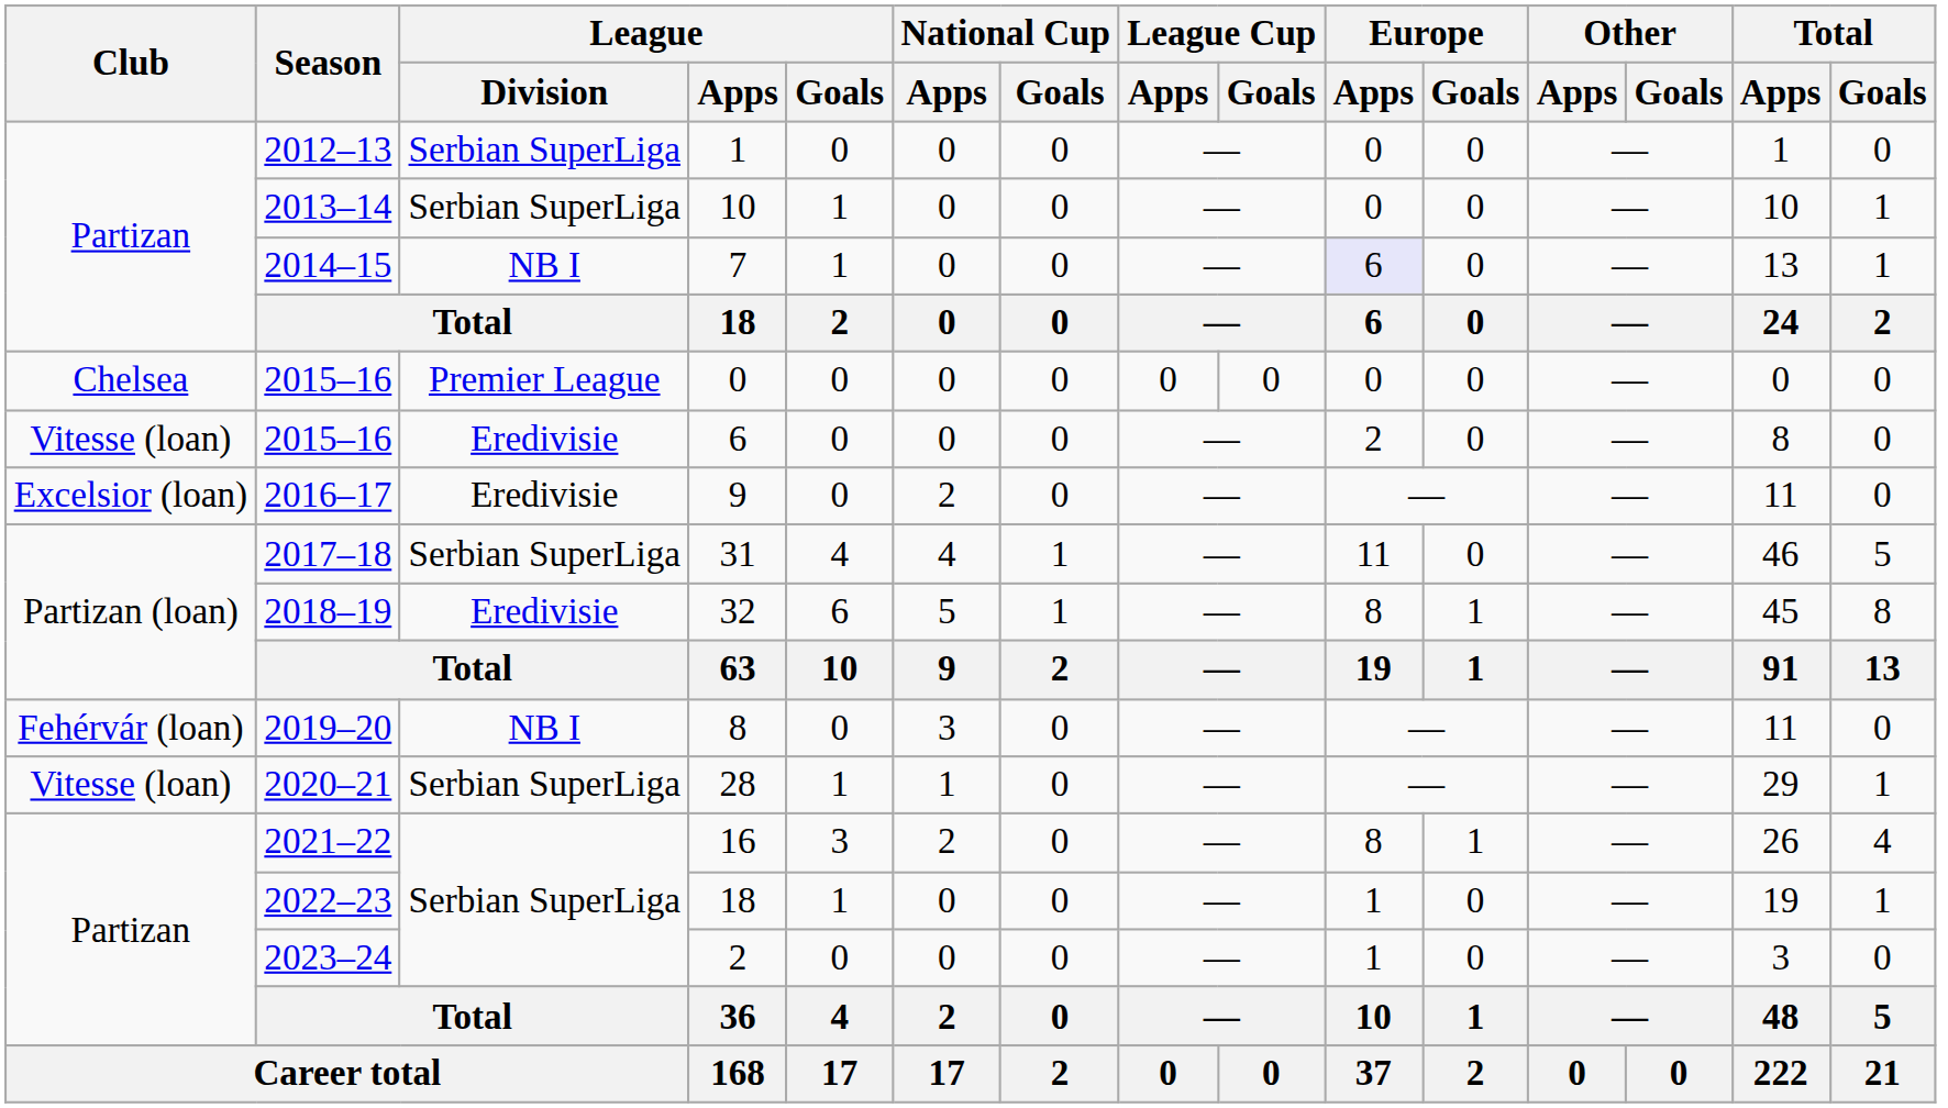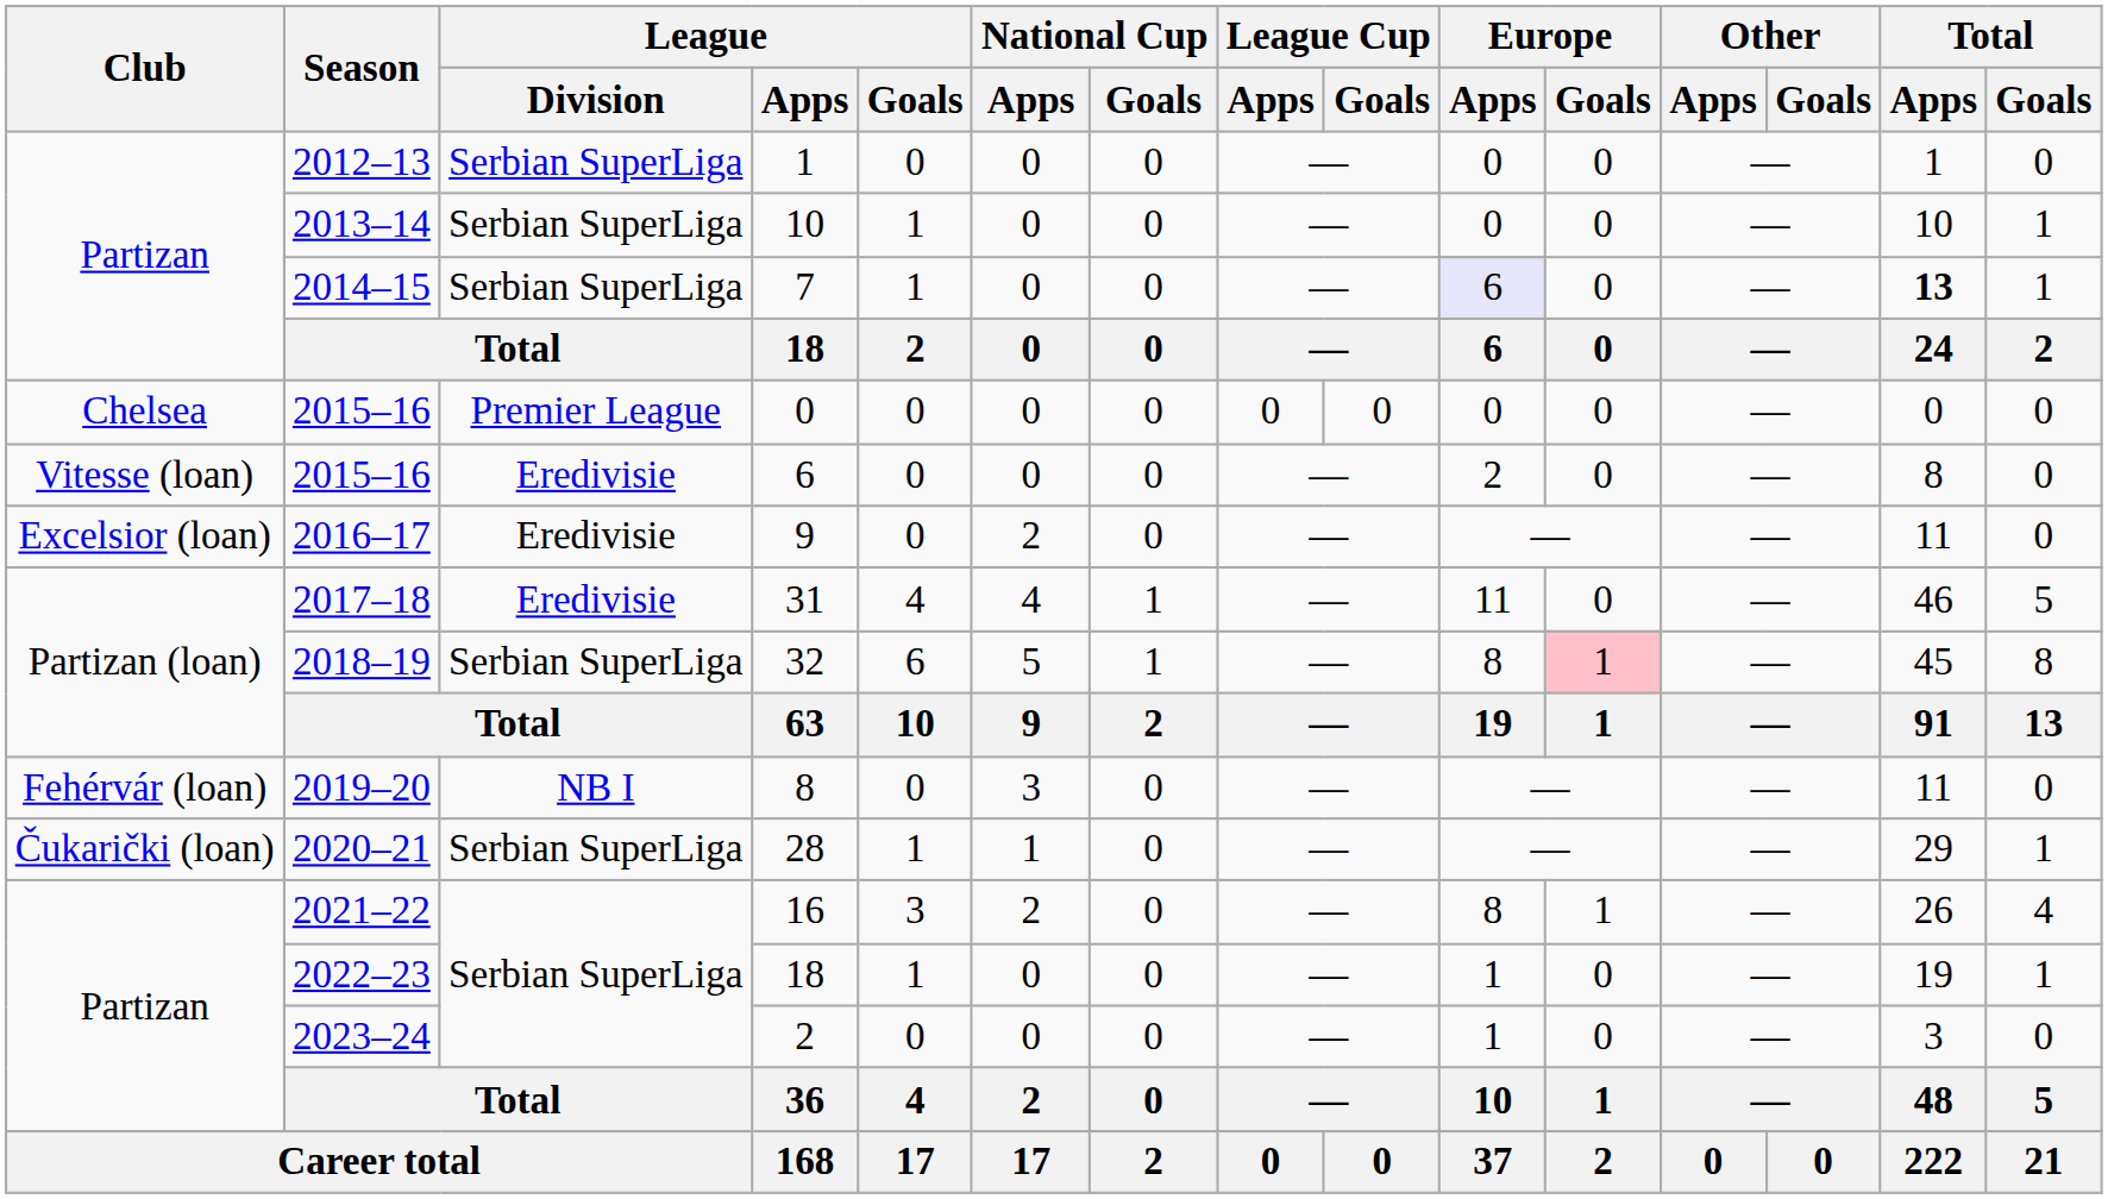 <table class="wikitable" style="text-align: center;">
 <tr>
 <th rowspan="2">Club</th>
 <th rowspan="2">Season</th>
 <th colspan="3">League</th>
 <th colspan="2">National Cup</th>
 <th colspan="2">League Cup</th>
 <th colspan="2">Europe</th>
 <th colspan="2">Other</th>
 <th colspan="2">Total</th>
 </tr>
 <tr>
 <th>Division</th>
 <th>Apps</th>
 <th>Goals</th>
 <th>Apps</th>
 <th>Goals</th>
 <th>Apps</th>
 <th>Goals</th>
 <th>Apps</th>
 <th>Goals</th>
 <th>Apps</th>
 <th>Goals</th>
 <th>Apps</th>
 <th>Goals</th>
 </tr>
 <tr>
 <td rowspan="4" valign="center"><a href='#'>Partizan</a></td>
 <td><a href='#'>2012–13</a></td>
 <td><a href='#'>Serbian SuperLiga</a></td>
 <td>1</td>
 <td>0</td>
 <td>0</td>
 <td>0</td>
 <td colspan="2">—</td>
 <td>0</td>
 <td>0</td>
 <td colspan="2">—</td>
 <td>1</td>
 <td>0</td>
 </tr>
 <tr>
 <td><a href='#'>2013–14</a></td>
 <td>Serbian SuperLiga</td>
 <td>10</td>
 <td>1</td>
 <td>0</td>
 <td>0</td>
 <td colspan="2">—</td>
 <td>0</td>
 <td>0</td>
 <td colspan="2">—</td>
 <td>10</td>
 <td>1</td>
 </tr>
 <tr>
 <td><a href='#'>2014–15</a></td>
-<td><a href='#'>NB I</a></td>
+<td>Serbian SuperLiga</td>
 <td>7</td>
 <td>1</td>
 <td>0</td>
 <td>0</td>
 <td colspan="2">—</td>
 <td style="background: lavender;">6</td>
 <td>0</td>
 <td colspan="2">—</td>
-<td>13</td>
+<td><strong>13</strong></td>
 <td>1</td>
 </tr>
 <tr>
 <th colspan="2">Total</th>
 <th>18</th>
 <th>2</th>
 <th>0</th>
 <th>0</th>
 <th colspan="2">—</th>
 <th>6</th>
 <th>0</th>
 <th colspan="2">—</th>
 <th>24</th>
 <th>2</th>
 </tr>
 <tr>
 <td rowspan="1" valign="center"><a href='#'>Chelsea</a></td>
 <td><a href='#'>2015–16</a></td>
 <td><a href='#'>Premier League</a></td>
 <td>0</td>
 <td>0</td>
 <td>0</td>
 <td>0</td>
 <td>0</td>
 <td>0</td>
 <td>0</td>
 <td>0</td>
 <td colspan="2">—</td>
 <td>0</td>
 <td>0</td>
 </tr>
 <tr>
 <td rowspan="1" valign="center"><a href='#'>Vitesse</a> (loan)</td>
 <td><a href='#'>2015–16</a></td>
 <td><a href='#'>Eredivisie</a></td>
 <td>6</td>
 <td>0</td>
 <td>0</td>
 <td>0</td>
 <td colspan="2">—</td>
 <td>2</td>
 <td>0</td>
 <td colspan="2">—</td>
 <td>8</td>
 <td>0</td>
 </tr>
 <tr>
 <td rowspan="1" valign="center"><a href='#'>Excelsior</a> (loan)</td>
 <td><a href='#'>2016–17</a></td>
 <td>Eredivisie</td>
 <td>9</td>
 <td>0</td>
 <td>2</td>
 <td>0</td>
 <td colspan="2">—</td>
 <td colspan="2">—</td>
 <td colspan="2">—</td>
 <td>11</td>
 <td>0</td>
 </tr>
 <tr>
 <td rowspan="3" valign="center">Partizan (loan)</td>
 <td><a href='#'>2017–18</a></td>
-<td>Serbian SuperLiga</td>
+<td><a href='#'>Eredivisie</a></td>
 <td>31</td>
 <td>4</td>
 <td>4</td>
 <td>1</td>
 <td colspan="2">—</td>
 <td>11</td>
 <td>0</td>
 <td colspan="2">—</td>
 <td>46</td>
 <td>5</td>
 </tr>
 <tr>
 <td><a href='#'>2018–19</a></td>
-<td><a href='#'>Eredivisie</a></td>
+<td>Serbian SuperLiga</td>
 <td>32</td>
 <td>6</td>
 <td>5</td>
 <td>1</td>
 <td colspan="2">—</td>
 <td>8</td>
-<td>1</td>
+<td style="background: pink;">1</td>
 <td colspan="2">—</td>
 <td>45</td>
 <td>8</td>
 </tr>
 <tr>
 <th colspan="2">Total</th>
 <th>63</th>
 <th>10</th>
 <th>9</th>
 <th>2</th>
 <th colspan="2">—</th>
 <th>19</th>
 <th>1</th>
 <th colspan="2">—</th>
 <th>91</th>
 <th>13</th>
 </tr>
 <tr>
 <td rowspan="1" valign="center"><a href='#'>Fehérvár</a> (loan)</td>
 <td><a href='#'>2019–20</a></td>
 <td><a href='#'>NB I</a></td>
 <td>8</td>
 <td>0</td>
 <td>3</td>
 <td>0</td>
 <td colspan="2">—</td>
 <td colspan="2">—</td>
 <td colspan="2">—</td>
 <td>11</td>
 <td>0</td>
 </tr>
 <tr>
-<td rowspan="1" valign="center"><a href='#'>Vitesse</a> (loan)</td>
+<td rowspan="1" valign="center"><a href='#'>Čukarički</a> (loan)</td>
 <td><a href='#'>2020–21</a></td>
 <td>Serbian SuperLiga</td>
 <td>28</td>
 <td>1</td>
 <td>1</td>
 <td>0</td>
 <td colspan="2">—</td>
 <td colspan="2">—</td>
 <td colspan="2">—</td>
 <td>29</td>
 <td>1</td>
 </tr>
 <tr>
 <td rowspan="4" valign="center">Partizan</td>
 <td><a href='#'>2021–22</a></td>
 <td rowspan="3" valign="center">Serbian SuperLiga</td>
 <td>16</td>
 <td>3</td>
 <td>2</td>
 <td>0</td>
 <td colspan="2">—</td>
 <td>8</td>
 <td>1</td>
 <td colspan="2">—</td>
 <td>26</td>
 <td>4</td>
 </tr>
 <tr>
 <td><a href='#'>2022–23</a></td>
 <td>18</td>
 <td>1</td>
 <td>0</td>
 <td>0</td>
 <td colspan="2">—</td>
 <td>1</td>
 <td>0</td>
 <td colspan="2">—</td>
 <td>19</td>
 <td>1</td>
 </tr>
 <tr>
 <td><a href='#'>2023–24</a></td>
 <td>2</td>
 <td>0</td>
 <td>0</td>
 <td>0</td>
 <td colspan="2">—</td>
 <td>1</td>
 <td>0</td>
 <td colspan="2">—</td>
 <td>3</td>
 <td>0</td>
 </tr>
 <tr>
 <th colspan="2">Total</th>
 <th>36</th>
 <th>4</th>
 <th>2</th>
 <th>0</th>
 <th colspan="2">—</th>
 <th>10</th>
 <th>1</th>
 <th colspan="2">—</th>
 <th>48</th>
 <th>5</th>
 </tr>
 <tr>
 <th colspan="3">Career total</th>
 <th>168</th>
 <th>17</th>
 <th>17</th>
 <th>2</th>
 <th>0</th>
 <th>0</th>
 <th>37</th>
 <th>2</th>
 <th>0</th>
 <th>0</th>
 <th>222</th>
 <th>21</th>
 </tr>
 </table>
